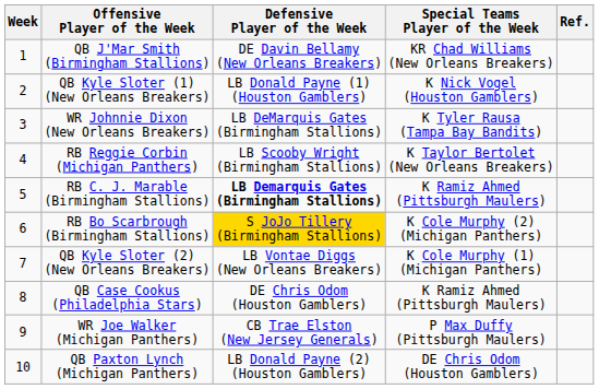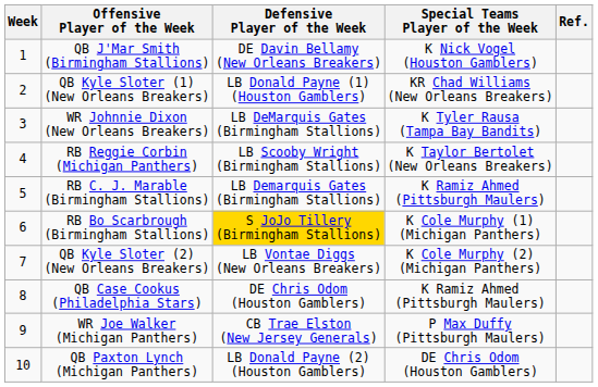 <table class="wikitable" style="font-size: 95%; text-align: center;">
 <tr>
 <th>Week</th>
 <th>Offensive<br>Player of the Week</th>
 <th>Defensive<br>Player of the Week</th>
 <th>Special Teams<br>Player of the Week</th>
 <th>Ref.</th>
 </tr>
 <tr>
 <td>1</td>
 <td>QB <a href='#'>J'Mar Smith</a><br>(<a href='#'>Birmingham Stallions</a>)</td>
 <td>DE <a href='#'>Davin Bellamy</a> <br>(<a href='#'>New Orleans Breakers</a>)</td>
-<td>KR <a href='#'>Chad Williams</a><br> (New Orleans Breakers)</td>
+<td>K <a href='#'>Nick Vogel</a><br>(<a href='#'>Houston Gamblers</a>)</td>
 <td></td>
 </tr>
 <tr>
 <td>2</td>
 <td>QB <a href='#'>Kyle Sloter</a> (1)<br>(New Orleans Breakers)</td>
 <td>LB <a href='#'>Donald Payne</a> (1)<br> (<a href='#'>Houston Gamblers</a>)</td>
-<td>K <a href='#'>Nick Vogel</a><br>(<a href='#'>Houston Gamblers</a>)</td>
+<td>KR <a href='#'>Chad Williams</a><br> (New Orleans Breakers)</td>
 <td></td>
 </tr>
 <tr>
 <td>3</td>
 <td>WR <a href='#'>Johnnie Dixon</a><br>(New Orleans Breakers)</td>
 <td>LB <a href='#'>DeMarquis Gates</a><br>(Birmingham Stallions)</td>
 <td>K <a href='#'>Tyler Rausa</a><br>(<a href='#'>Tampa Bay Bandits</a>)</td>
 <td></td>
 </tr>
 <tr>
 <td>4</td>
 <td>RB <a href='#'>Reggie Corbin</a><br>(<a href='#'>Michigan Panthers</a>)</td>
 <td>LB <a href='#'>Scooby Wright</a><br>(Birmingham Stallions)</td>
 <td>K <a href='#'>Taylor Bertolet</a><br>(New Orleans Breakers)</td>
 <td></td>
 </tr>
 <tr>
 <td>5</td>
 <td>RB <a href='#'>C. J. Marable</a><br>(Birmingham Stallions)</td>
-<td><strong>LB <a href='#'>Demarquis Gates</a><br>(Birmingham Stallions)</strong></td>
+<td>LB <a href='#'>Demarquis Gates</a><br>(Birmingham Stallions)</td>
 <td>K <a href='#'>Ramiz Ahmed</a><br>(<a href='#'>Pittsburgh Maulers</a>)</td>
 <td></td>
 </tr>
 <tr>
 <td>6</td>
 <td>RB <a href='#'>Bo Scarbrough</a><br>(Birmingham Stallions)</td>
 <td style="background: gold;">S <a href='#'>JoJo Tillery</a><br>(Birmingham Stallions)</td>
-<td>K <a href='#'>Cole Murphy</a> (2)<br>(Michigan Panthers)</td>
+<td>K <a href='#'>Cole Murphy</a> (1)<br>(Michigan Panthers)</td>
 <td></td>
 </tr>
 <tr>
 <td>7</td>
 <td>QB <a href='#'>Kyle Sloter</a> (2)<br>(New Orleans Breakers)</td>
 <td>LB <a href='#'>Vontae Diggs</a><br>(New Orleans Breakers)</td>
-<td>K <a href='#'>Cole Murphy</a> (1)<br>(Michigan Panthers)</td>
+<td>K <a href='#'>Cole Murphy</a> (2)<br>(Michigan Panthers)</td>
 <td></td>
 </tr>
 <tr>
 <td>8</td>
 <td>QB <a href='#'>Case Cookus</a><br>(<a href='#'>Philadelphia Stars</a>)</td>
 <td>DE <a href='#'>Chris Odom</a><br>(Houston Gamblers)</td>
 <td>K Ramiz Ahmed<br>(Pittsburgh Maulers)</td>
 <td></td>
 </tr>
 <tr>
 <td>9</td>
 <td>WR <a href='#'>Joe Walker</a><br>(Michigan Panthers)</td>
 <td>CB <a href='#'>Trae Elston</a><br>(<a href='#'>New Jersey Generals</a>)</td>
 <td>P <a href='#'>Max Duffy</a><br>(Pittsburgh Maulers)</td>
 <td></td>
 </tr>
 <tr>
 <td>10</td>
 <td>QB <a href='#'>Paxton Lynch</a><br>(Michigan Panthers)</td>
 <td>LB <a href='#'>Donald Payne</a> (2)<br> (Houston Gamblers)</td>
 <td>DE <a href='#'>Chris Odom</a><br>(Houston Gamblers)</td>
 <td></td>
 </tr>
 </table>
